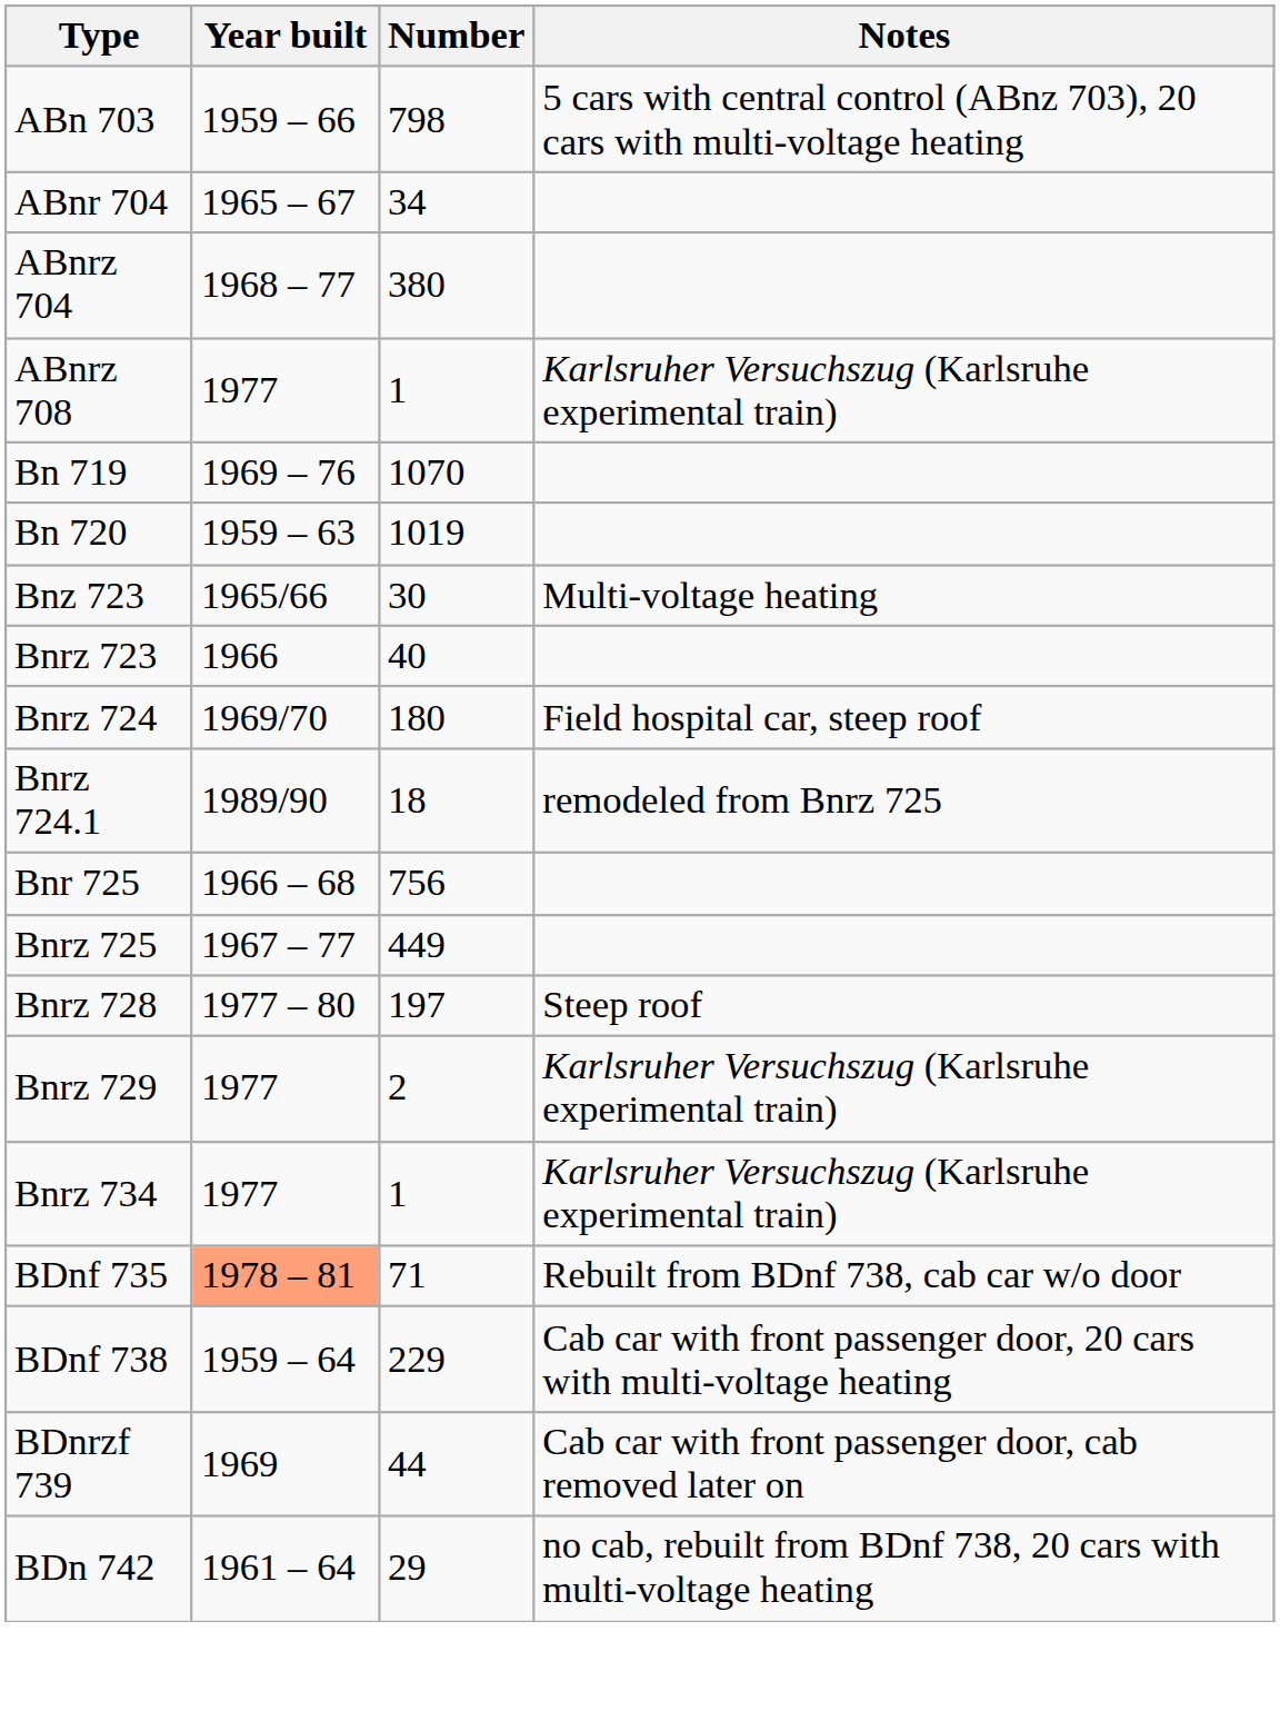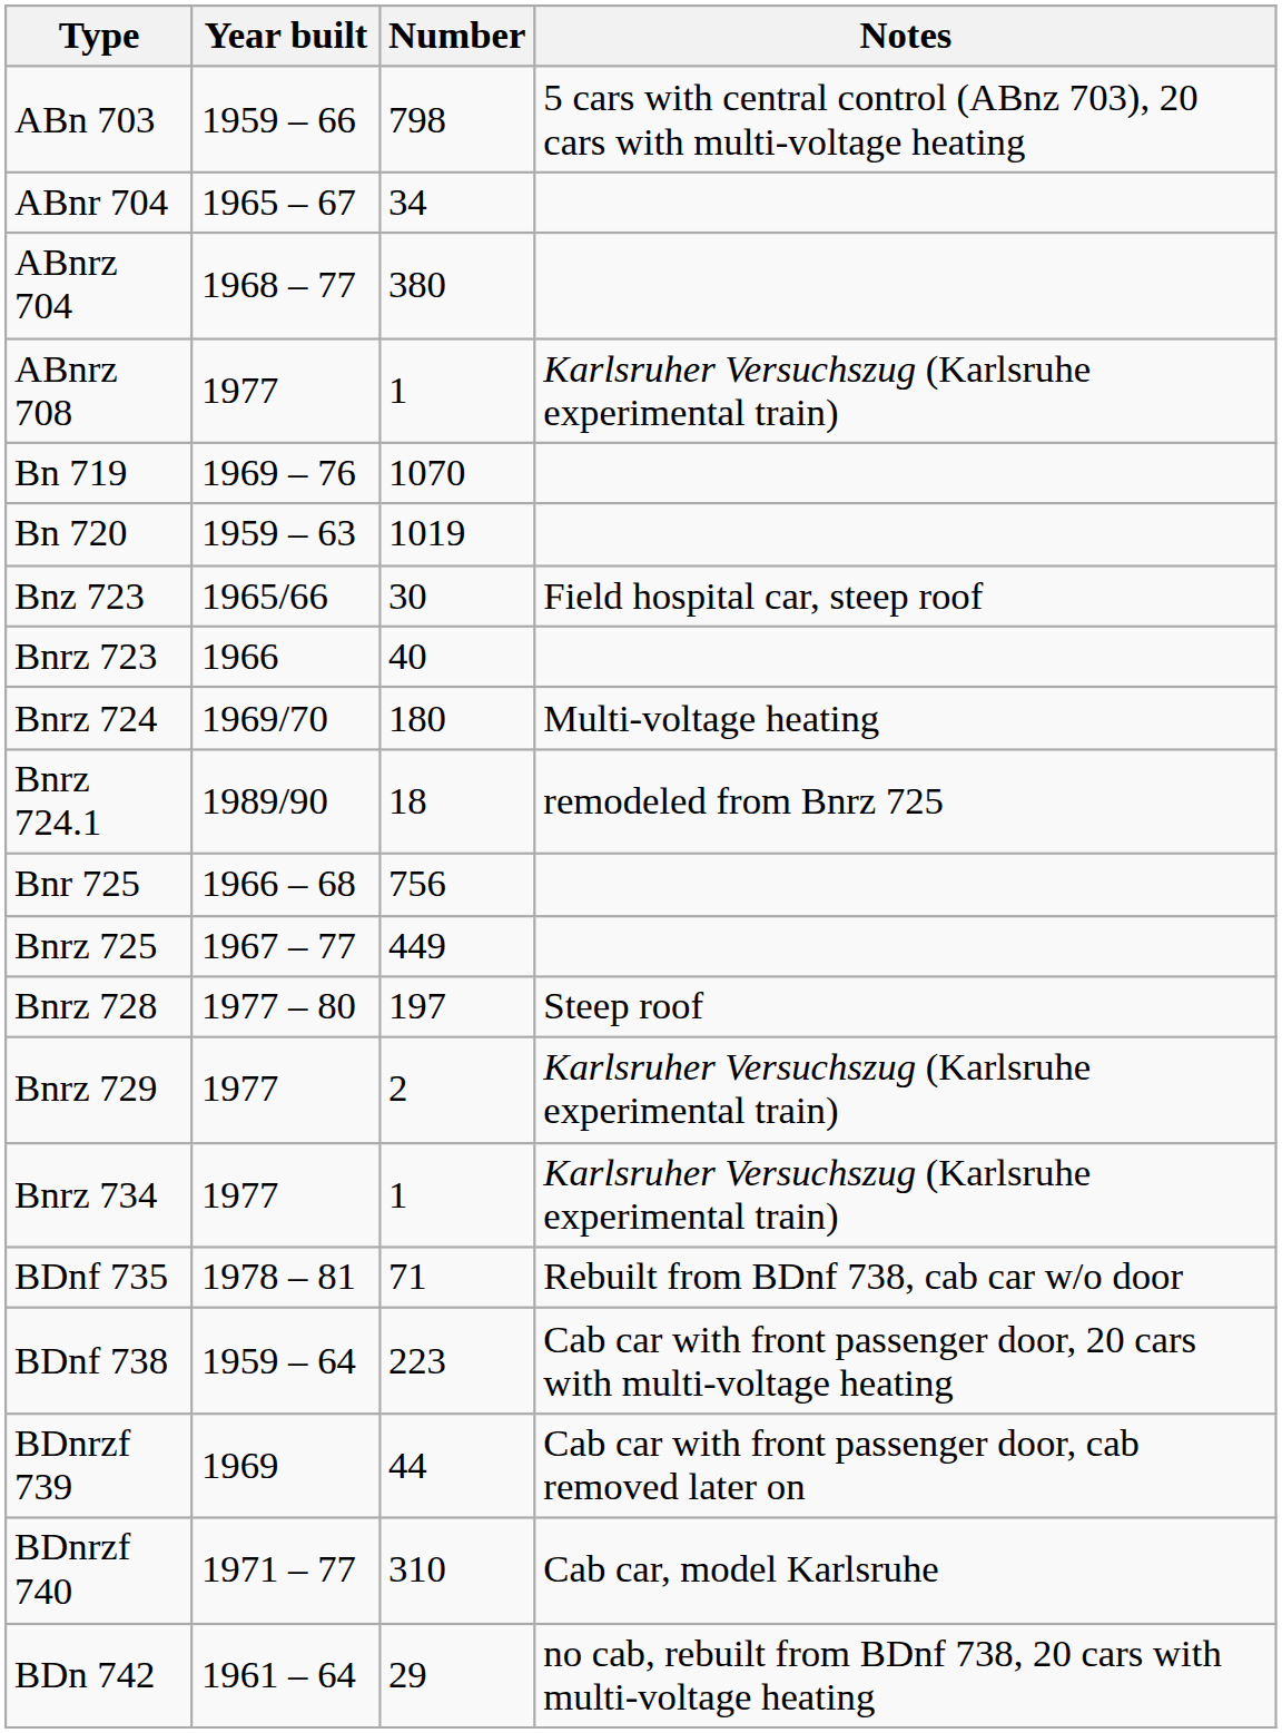 <table class="wikitable">
 <tr>
 <th style="width:70px;">Type</th>
 <th style="width:70px;">Year built</th>
 <th style="width:50px;">Number</th>
 <th style="width:300px;">Notes</th>
 </tr>
 <tr>
 <td>ABn 703</td>
 <td>1959 – 66</td>
 <td>798</td>
 <td>5 cars with central control (ABnz 703), 20 cars with multi-voltage heating</td>
 </tr>
 <tr>
 <td>ABnr 704</td>
 <td>1965 – 67</td>
 <td>34</td>
 <td></td>
 </tr>
 <tr>
 <td>ABnrz 704</td>
 <td>1968 – 77</td>
 <td>380</td>
 <td></td>
 </tr>
 <tr>
 <td>ABnrz 708</td>
 <td>1977</td>
 <td>1</td>
 <td><em>Karlsruher Versuchszug</em> (Karlsruhe experimental train)</td>
 </tr>
 <tr>
 <td>Bn 719</td>
 <td>1969 – 76</td>
 <td>1070</td>
 <td></td>
 </tr>
 <tr>
 <td>Bn 720</td>
 <td>1959 – 63</td>
 <td>1019</td>
 <td></td>
 </tr>
 <tr>
 <td>Bnz 723</td>
 <td>1965/66</td>
 <td>30</td>
-<td>Multi-voltage heating</td>
+<td>Field hospital car, steep roof</td>
 </tr>
 <tr>
 <td>Bnrz 723</td>
 <td>1966</td>
 <td>40</td>
 <td></td>
 </tr>
 <tr>
 <td>Bnrz 724</td>
 <td>1969/70</td>
 <td>180</td>
-<td>Field hospital car, steep roof</td>
+<td>Multi-voltage heating</td>
 </tr>
 <tr>
 <td>Bnrz 724.1</td>
 <td>1989/90</td>
 <td>18</td>
 <td>remodeled from Bnrz 725</td>
 </tr>
 <tr>
 <td>Bnr 725</td>
 <td>1966 – 68</td>
 <td>756</td>
 <td></td>
 </tr>
 <tr>
 <td>Bnrz 725</td>
 <td>1967 – 77</td>
 <td>449</td>
 <td></td>
 </tr>
 <tr>
 <td>Bnrz 728</td>
 <td>1977 – 80</td>
 <td>197</td>
 <td>Steep roof</td>
 </tr>
 <tr>
 <td>Bnrz 729</td>
 <td>1977</td>
 <td>2</td>
 <td><em>Karlsruher Versuchszug</em> (Karlsruhe experimental train)</td>
 </tr>
 <tr>
 <td>Bnrz 734</td>
 <td>1977</td>
 <td>1</td>
 <td><em>Karlsruher Versuchszug</em> (Karlsruhe experimental train)</td>
 </tr>
 <tr>
 <td>BDnf 735</td>
-<td style="background: lightsalmon;">1978 – 81</td>
+<td>1978 – 81</td>
 <td>71</td>
 <td>Rebuilt from BDnf 738, cab car w/o door</td>
 </tr>
 <tr>
 <td>BDnf 738</td>
 <td>1959 – 64</td>
-<td>229</td>
+<td>223</td>
 <td>Cab car with front passenger door, 20 cars with multi-voltage heating</td>
 </tr>
 <tr>
 <td>BDnrzf 739</td>
 <td>1969</td>
 <td>44</td>
 <td>Cab car with front passenger door, cab removed later on</td>
+</tr>
+<tr>
+<td>BDnrzf 740</td>
+<td>1971 – 77</td>
+<td>310</td>
+<td>Cab car, model Karlsruhe</td>
 </tr>
 <tr>
 <td>BDn 742</td>
 <td>1961 – 64</td>
 <td>29</td>
 <td>no cab, rebuilt from BDnf 738, 20 cars with multi-voltage heating</td>
 </tr>
 <tr>
 </tr>
 </table>
